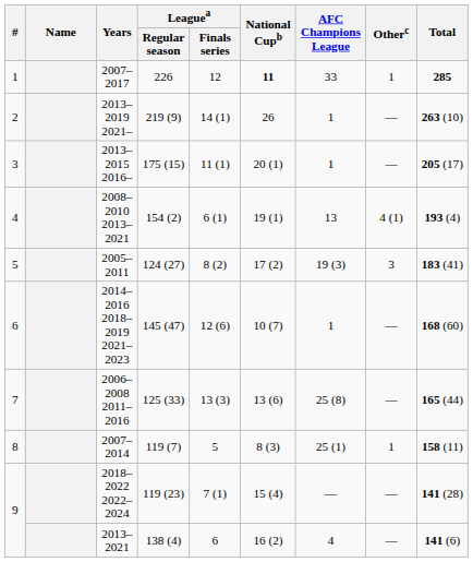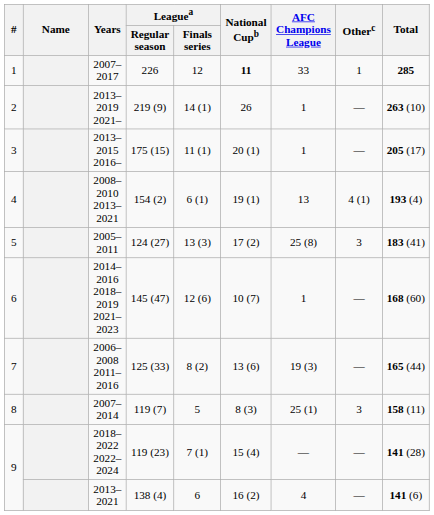 <table class="sortable wikitable plainrowheaders"  style="text-align: center;">
 <tr>
 <th rowspan="2" scope="col" style="width:4%;">#</th>
 <th rowspan="2" scope="col" style="width:14%;">Name</th>
 <th rowspan="2" scope="col" style="width:8%;">Years</th>
 <th colspan="2" scope="col" style="width:10%;">League<sup>a</sup></th>
 <th rowspan="2" scope="col" style="width:10%;">National Cup<sup>b</sup></th>
 <th rowspan="2" scope="col" style="width:10%;"><a href='#'>AFC Champions League</a></th>
 <th rowspan="2" scope="col" style="width:10%;">Other<sup>c</sup></th>
 <th rowspan="2" scope="col" style="width:10%;">Total</th>
 </tr>
 <tr>
 <th scope="col" style="width:10%;">Regular season</th>
 <th scope="col" style="width:10%;">Finals series</th>
 </tr>
 <tr>
 <td>1</td>
 <th scope="row"> </th>
 <td>2007–2017</td>
 <td>226</td>
 <td>12</td>
 <td><strong>11</strong></td>
 <td>33</td>
 <td>1</td>
 <td><strong>285</strong></td>
 </tr>
 <tr>
 <td>2</td>
 <th scope="row"> <strong> </strong></th>
 <td>2013–2019<br>2021–</td>
 <td>219 (9)</td>
 <td>14 (1)</td>
 <td>26</td>
 <td>1</td>
 <td>—</td>
 <td><strong>263</strong> (10)</td>
 </tr>
 <tr>
 <td>3</td>
 <th scope="row"> <strong></strong></th>
 <td>2013–2015<br>2016–</td>
 <td>175 (15)</td>
 <td>11 (1)</td>
 <td>20 (1)</td>
 <td>1</td>
 <td>—</td>
 <td><strong>205</strong> (17)</td>
 </tr>
 <tr>
 <td>4</td>
 <th scope="row"> </th>
 <td>2008–2010<br>2013–2021</td>
 <td>154 (2)</td>
 <td>6 (1)</td>
 <td>19 (1)</td>
 <td>13</td>
 <td>4 (1)</td>
 <td><strong>193</strong> (4)</td>
 </tr>
 <tr>
 <td>5</td>
 <th scope="row"> </th>
 <td>2005–2011</td>
 <td>124 (27)</td>
-<td>8 (2)</td>
+<td>13 (3)</td>
 <td>17 (2)</td>
-<td>19 (3)</td>
+<td>25 (8)</td>
 <td>3</td>
 <td><strong>183</strong> (41)</td>
 </tr>
 <tr>
 <td>6</td>
 <th scope="row"> </th>
 <td>2014–2016<br>2018–2019<br>2021–2023</td>
 <td>145 (47)</td>
 <td>12 (6)</td>
 <td>10 (7)</td>
 <td>1</td>
 <td>—</td>
 <td><strong>168</strong> (60)</td>
 </tr>
 <tr>
 <td>7</td>
 <th scope="row"> </th>
 <td>2006–2008<br>2011–2016</td>
 <td>125 (33)</td>
-<td>13 (3)</td>
+<td>8 (2)</td>
 <td>13 (6)</td>
-<td>25 (8)</td>
+<td>19 (3)</td>
 <td>—</td>
 <td><strong>165</strong> (44)</td>
 </tr>
 <tr>
 <td>8</td>
 <th scope="row"> </th>
 <td>2007–2014</td>
 <td>119 (7)</td>
 <td>5</td>
 <td>8 (3)</td>
 <td>25 (1)</td>
-<td>1</td>
+<td>3</td>
 <td><strong>158</strong> (11)</td>
 </tr>
 <tr>
 <td rowspan="2">9</td>
 <th scope="row"> </th>
 <td>2018–2022<br>2022–2024</td>
 <td>119 (23)</td>
 <td>7 (1)</td>
 <td>15 (4)</td>
 <td>—</td>
 <td>—</td>
 <td><strong>141</strong> (28)</td>
 </tr>
 <tr>
 <th scope="row"> </th>
 <td>2013–2021</td>
 <td>138 (4)</td>
 <td>6</td>
 <td>16 (2)</td>
 <td>4</td>
 <td>—</td>
 <td><strong>141</strong> (6)</td>
 </tr>
 </table>
